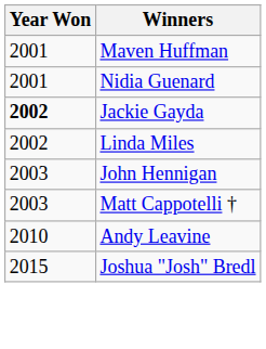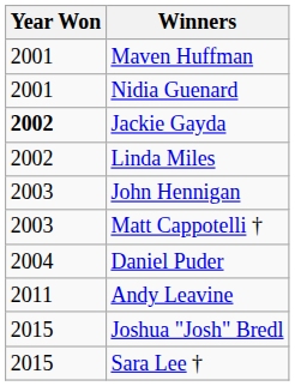 <table class="wikitable">
 <tr>
 <th>Year Won</th>
 <th>Winners</th>
 </tr>
 <tr>
 <td>2001</td>
 <td><a href='#'>Maven Huffman</a></td>
 </tr>
 <tr>
 <td>2001</td>
 <td><a href='#'>Nidia Guenard</a></td>
 </tr>
 <tr>
 <td><strong>2002</strong></td>
 <td><a href='#'>Jackie Gayda</a></td>
 </tr>
 <tr>
 <td>2002</td>
 <td><a href='#'>Linda Miles</a></td>
 </tr>
 <tr>
 <td>2003</td>
 <td><a href='#'>John Hennigan</a></td>
 </tr>
 <tr>
 <td>2003</td>
 <td><a href='#'>Matt Cappotelli</a> †</td>
 </tr>
 <tr>
-<td>2010</td>
+<td>2004</td>
+<td><a href='#'>Daniel Puder</a></td>
+</tr>
+<tr>
+<td>2011</td>
 <td><a href='#'>Andy Leavine</a></td>
 </tr>
 <tr>
 <td>2015</td>
 <td><a href='#'>Joshua "Josh" Bredl</a></td>
 </tr>
+<tr>
+<td>2015</td>
+<td><a href='#'>Sara Lee</a> †</td>
+</tr>
 </table>
